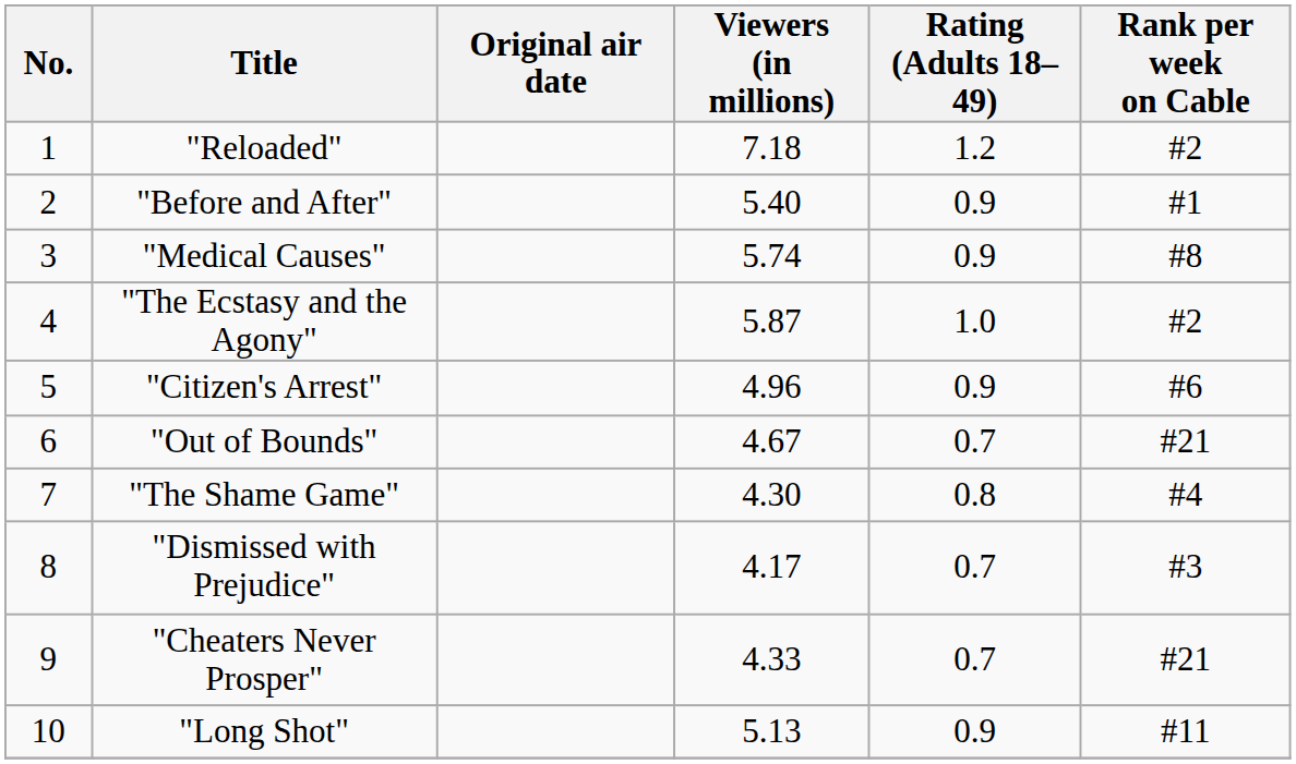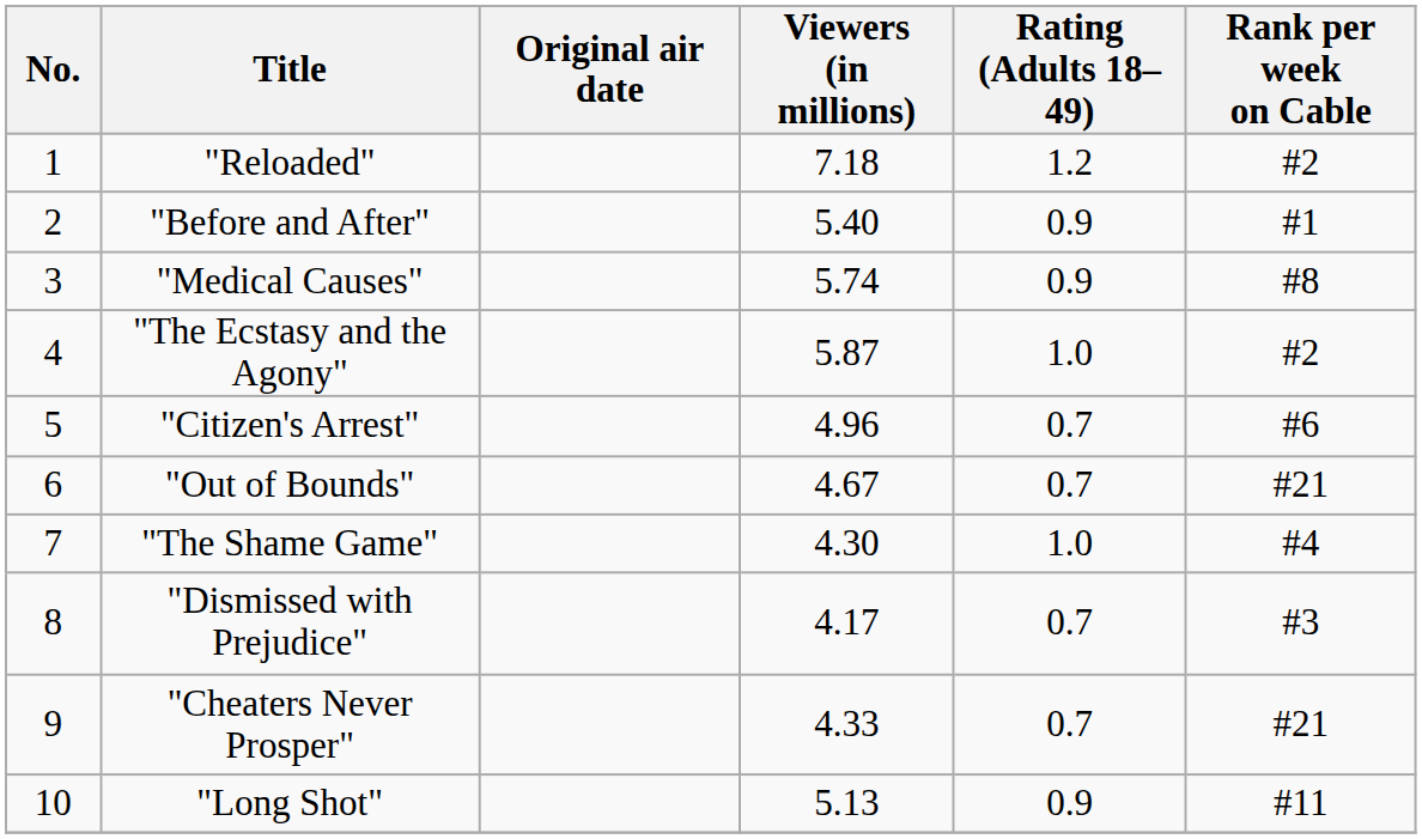 <table class="wikitable" style="text-align:center;">
 <tr>
 <th style="padding: 0px 8px">No.</th>
 <th style="padding: 0px 8px">Title</th>
 <th style="padding: 0px 8px">Original air date</th>
 <th style="padding: 0px 8px">Viewers<br>(in millions)</th>
 <th style="padding: 0px 8px">Rating<br>(Adults 18–49)</th>
 <th style="padding: 0px 8px">Rank per week<br>on Cable</th>
 </tr>
 <tr>
 <td>1</td>
 <td>"Reloaded"</td>
 <td></td>
 <td>7.18</td>
 <td>1.2</td>
 <td>#2</td>
 </tr>
 <tr>
 <td>2</td>
 <td>"Before and After"</td>
 <td></td>
 <td>5.40</td>
 <td>0.9</td>
 <td>#1</td>
 </tr>
 <tr>
 <td>3</td>
 <td>"Medical Causes"</td>
 <td></td>
 <td>5.74</td>
 <td>0.9</td>
 <td>#8</td>
 </tr>
 <tr>
 <td>4</td>
 <td style="padding: 0px 8px">"The Ecstasy and the Agony"</td>
 <td></td>
 <td>5.87</td>
 <td>1.0</td>
 <td>#2</td>
 </tr>
 <tr>
 <td>5</td>
 <td>"Citizen's Arrest"</td>
 <td style="padding: 0px 8px"></td>
 <td>4.96</td>
-<td>0.9</td>
+<td>0.7</td>
 <td>#6</td>
 </tr>
 <tr>
 <td>6</td>
 <td>"Out of Bounds"</td>
 <td></td>
 <td>4.67</td>
 <td>0.7</td>
 <td>#21</td>
 </tr>
 <tr>
 <td>7</td>
 <td>"The Shame Game"</td>
 <td></td>
 <td>4.30</td>
-<td>0.8</td>
+<td>1.0</td>
 <td>#4</td>
 </tr>
 <tr>
 <td>8</td>
 <td>"Dismissed with Prejudice"</td>
 <td></td>
 <td>4.17</td>
 <td>0.7</td>
 <td>#3</td>
 </tr>
 <tr>
 <td>9</td>
 <td>"Cheaters Never Prosper"</td>
 <td></td>
 <td>4.33</td>
 <td>0.7</td>
 <td>#21</td>
 </tr>
 <tr>
 <td>10</td>
 <td>"Long Shot"</td>
 <td></td>
 <td>5.13</td>
 <td>0.9</td>
 <td>#11</td>
 </tr>
 <tr>
 </tr>
 </table>
